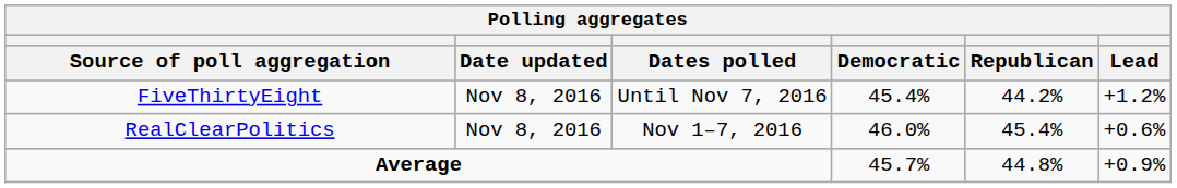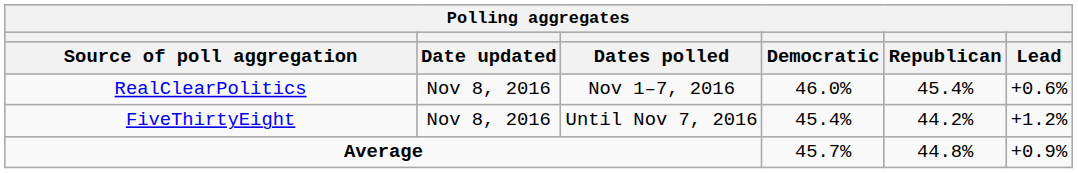 <table class="wikitable" style="font-size:90%;text-align:center;">
 <tr valign=bottom style="font-size:90%;">
 <th colspan="6">Polling aggregates</th>
 </tr>
 <tr>
 <th></th>
 <th></th>
 <th></th>
 <th></th>
 <th></th>
 <th></th>
 </tr>
 <tr>
 <th style="width:250px;">Source of poll aggregation</th>
 <th>Date updated</th>
 <th>Dates polled</th>
 <th>Democratic</th>
 <th>Republican</th>
 <th>Lead</th>
 </tr>
 <tr>
+<td><a href='#'>RealClearPolitics</a></td>
+<td>Nov 8, 2016</td>
+<td>Nov 1–7, 2016</td>
+<td>46.0%</td>
+<td>45.4%</td>
+<td>+0.6%</td>
+</tr>
+<tr>
 <td><a href='#'>FiveThirtyEight</a></td>
 <td>Nov 8, 2016</td>
 <td>Until Nov 7, 2016</td>
 <td>45.4%</td>
 <td>44.2%</td>
 <td>+1.2%</td>
 </tr>
 <tr>
-<td><a href='#'>RealClearPolitics</a></td>
-<td>Nov 8, 2016</td>
-<td>Nov 1–7, 2016</td>
-<td>46.0%</td>
-<td>45.4%</td>
-<td>+0.6%</td>
-</tr>
-<tr>
 <td colspan="3"><strong>Average</strong></td>
 <td>45.7%</td>
 <td>44.8%</td>
 <td>+0.9%</td>
 </tr>
 </table>
